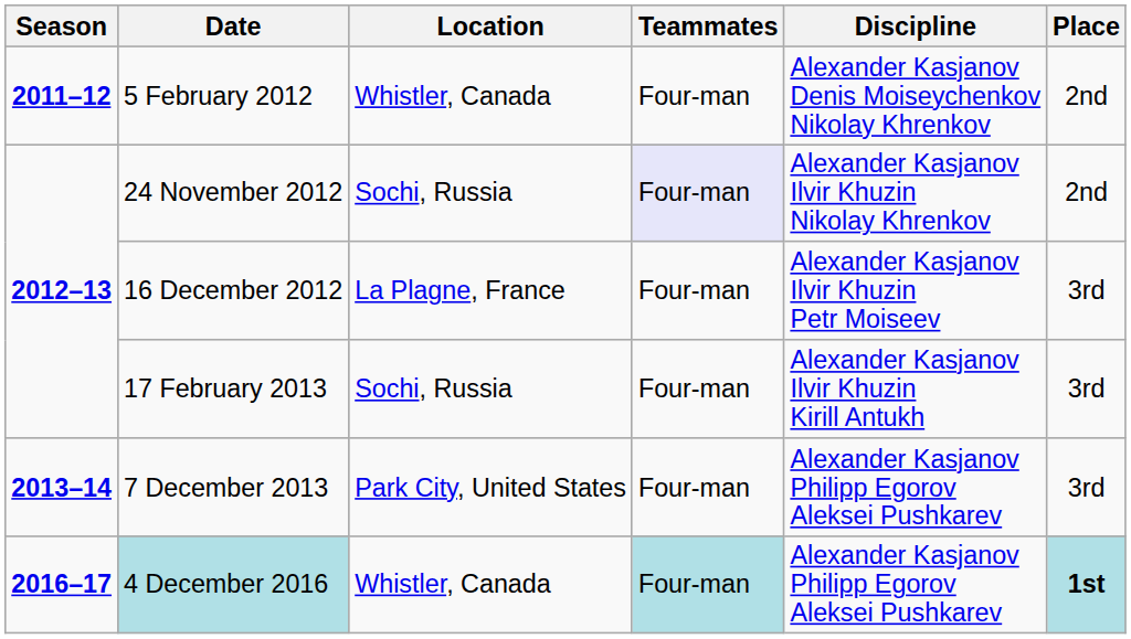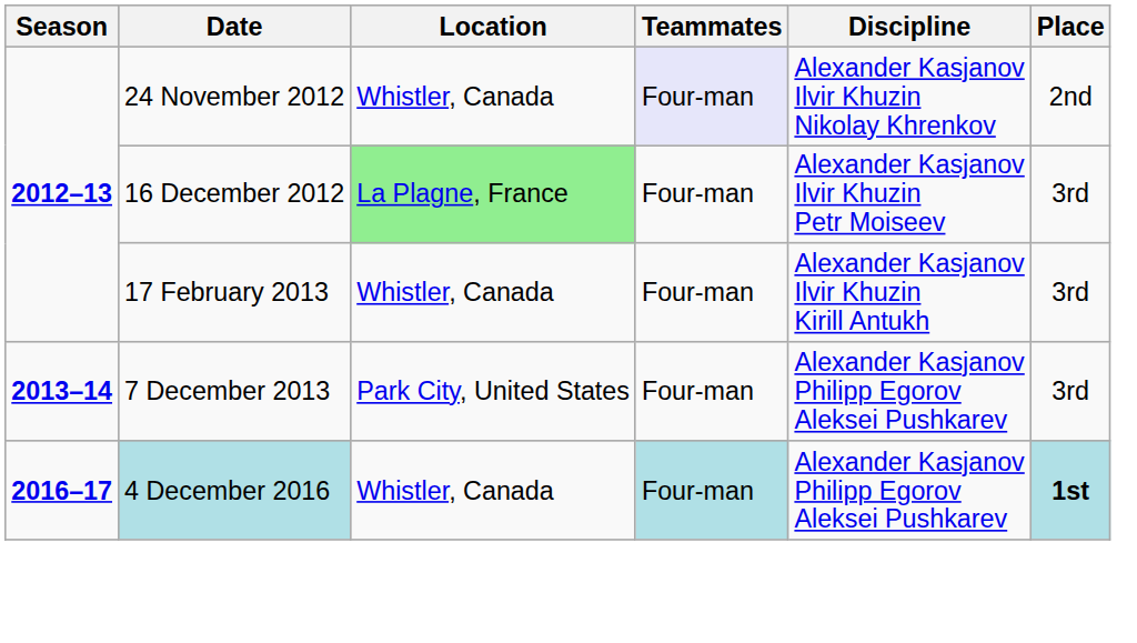 <table class="wikitable sortable" style="font-size:90%" style="text-align:left">
 <tr>
 <th>Season</th>
 <th>Date</th>
 <th>Location</th>
 <th>Teammates</th>
 <th>Discipline</th>
 <th>Place</th>
 </tr>
 <tr>
-<td align=center><strong><a href='#'>2011–12</a></strong></td>
-<td>5 February 2012</td>
-<td> <a href='#'>Whistler</a>, Canada</td>
-<td>Four-man</td>
-<td><a href='#'>Alexander Kasjanov</a> <br> <a href='#'>Denis Moiseychenkov</a> <br> <a href='#'>Nikolay Khrenkov</a></td>
-<td align=center>2nd</td>
-</tr>
-<tr>
 <td rowspan=3 align=center><strong><a href='#'>2012–13</a></strong></td>
 <td>24 November 2012</td>
-<td> <a href='#'>Sochi</a>, Russia</td>
+<td> <a href='#'>Whistler</a>, Canada</td>
 <td style="background: lavender;">Four-man</td>
 <td><a href='#'>Alexander Kasjanov</a> <br> <a href='#'>Ilvir Khuzin</a> <br> <a href='#'>Nikolay Khrenkov</a></td>
 <td align=center>2nd</td>
 </tr>
 <tr>
 <td>16 December 2012</td>
-<td> <a href='#'>La Plagne</a>, France</td>
+<td style="background: lightgreen;"> <a href='#'>La Plagne</a>, France</td>
 <td>Four-man</td>
 <td><a href='#'>Alexander Kasjanov</a> <br> <a href='#'>Ilvir Khuzin</a> <br> <a href='#'>Petr Moiseev</a></td>
 <td align=center>3rd</td>
 </tr>
 <tr>
 <td>17 February 2013</td>
-<td> <a href='#'>Sochi</a>, Russia</td>
+<td> <a href='#'>Whistler</a>, Canada</td>
 <td>Four-man</td>
 <td><a href='#'>Alexander Kasjanov</a> <br> <a href='#'>Ilvir Khuzin</a> <br> <a href='#'>Kirill Antukh</a></td>
 <td align=center>3rd</td>
 </tr>
 <tr>
 <td align=center><strong><a href='#'>2013–14</a></strong></td>
 <td>7 December 2013</td>
 <td> <a href='#'>Park City</a>, United States</td>
 <td>Four-man</td>
 <td><a href='#'>Alexander Kasjanov</a> <br> <a href='#'>Philipp Egorov</a> <br> <a href='#'>Aleksei Pushkarev</a></td>
 <td align=center>3rd</td>
 </tr>
 <tr>
 <td align=center><strong><a href='#'>2016–17</a></strong></td>
 <td bgcolor="#BOEOE6">4 December 2016</td>
 <td> <a href='#'>Whistler</a>, Canada</td>
 <td bgcolor="#BOEOE6">Four-man</td>
 <td><a href='#'>Alexander Kasjanov</a> <br> <a href='#'>Philipp Egorov</a> <br> <a href='#'>Aleksei Pushkarev</a></td>
 <td align=center bgcolor="#BOEOE6"><strong>1st</strong></td>
 </tr>
 </table>
